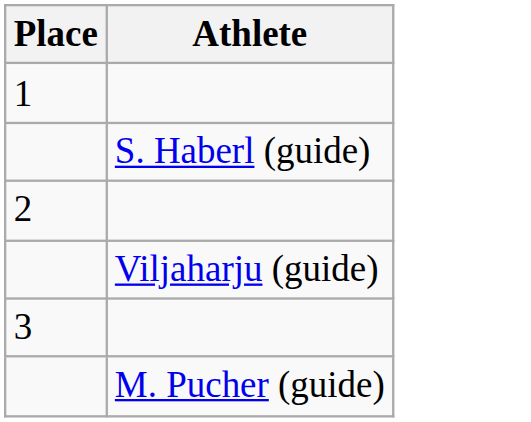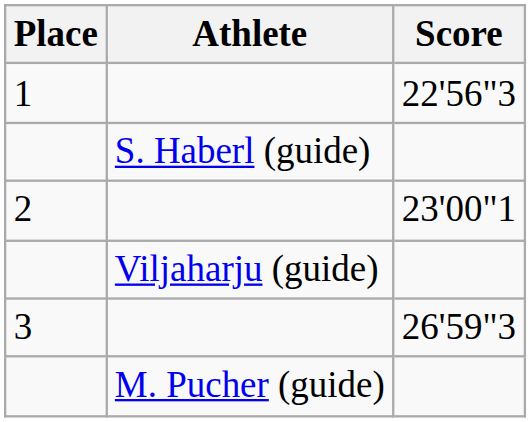 <table class="wikitable">
 <tr>
 <th>Place</th>
 <th>Athlete</th>
+<th>Score</th>
 </tr>
 <tr>
 <td>1</td>
 <td></td>
+<td>22'56"3</td>
 </tr>
 <tr>
 <td></td>
 <td><a href='#'>S. Haberl</a> (guide)</td>
+<td></td>
 </tr>
 <tr>
 <td>2</td>
 <td></td>
+<td>23'00"1</td>
 </tr>
 <tr>
 <td></td>
 <td><a href='#'>Viljaharju</a> (guide)</td>
+<td></td>
 </tr>
 <tr>
 <td>3</td>
 <td></td>
+<td>26'59"3</td>
 </tr>
 <tr>
 <td></td>
 <td><a href='#'>M. Pucher</a> (guide)</td>
+<td></td>
 </tr>
 </table>
